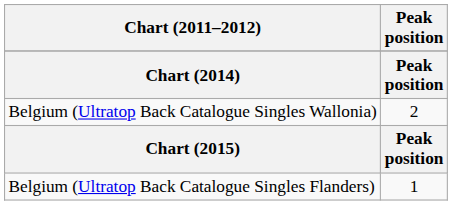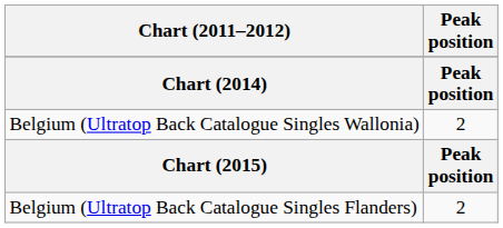 <table class="wikitable sortable">
 <tr>
 <th>Chart (2011–2012)</th>
 <th>Peak<br>position</th>
 </tr>
 <tr>
 </tr>
 <tr>
 </tr>
 <tr>
 </tr>
 <tr>
 <th>Chart (2014)</th>
 <th>Peak<br>position</th>
 </tr>
 <tr>
 <td>Belgium (<a href='#'>Ultratop</a> Back Catalogue Singles Wallonia)</td>
 <td align="center">2</td>
 </tr>
 <tr>
 <th>Chart (2015)</th>
 <th>Peak<br>position</th>
 </tr>
 <tr>
 <td>Belgium (<a href='#'>Ultratop</a> Back Catalogue Singles Flanders)</td>
-<td align="center">1</td>
+<td align="center">2</td>
 </tr>
 </table>
